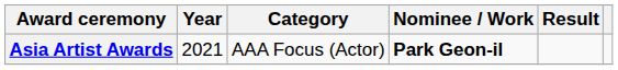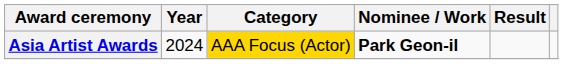 <table class="wikitable plainrowheaders sortable">
 <tr>
 <th scope="col">Award ceremony</th>
 <th scope="col">Year</th>
 <th scope="col">Category</th>
 <th scope="col">Nominee / Work</th>
 <th scope="col">Result</th>
 <th scope="col" class="unsortable"></th>
 </tr>
 <tr>
 <th scope="row"  rowspan="1"><a href='#'>Asia Artist Awards</a></th>
-<td style="text-align:center" rowspan="1">2021</td>
-<td>AAA Focus (Actor)</td>
+<td style="text-align:center" rowspan="1">2024</td>
+<td style="background: gold;">AAA Focus (Actor)</td>
 <td><strong>Park Geon-il</strong></td>
 <td></td>
 <td style="text-align:center"></td>
 </tr>
 <tr>
 </tr>
 </table>
